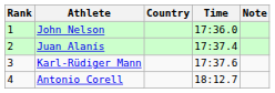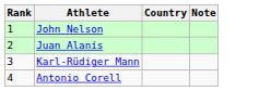 <table class="wikitable sortable">
 <tr>
 <th>Rank</th>
 <th>Athlete</th>
 <th>Country</th>
-<th>Time</th>
 <th>Note</th>
 </tr>
 <tr bgcolor=#CCFFCC>
 <td>1</td>
 <td><a href='#'>John Nelson</a></td>
 <td></td>
-<td>17:36.0</td>
 <td></td>
 </tr>
 <tr bgcolor=#CCFFCC>
 <td>2</td>
 <td><a href='#'>Juan Alanís</a></td>
 <td></td>
-<td>17:37.4</td>
 <td></td>
 </tr>
 <tr>
 <td>3</td>
 <td><a href='#'>Karl-Rüdiger Mann</a></td>
 <td></td>
-<td>17:37.6</td>
 <td></td>
 </tr>
 <tr>
 <td>4</td>
 <td><a href='#'>Antonio Corell</a></td>
 <td></td>
-<td>18:12.7</td>
 <td></td>
 </tr>
 </table>
